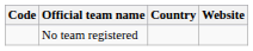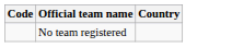 <table class="wikitable">
 <tr style="background:#ccccff;">
 <th>Code</th>
 <th>Official team name</th>
 <th>Country</th>
-<th>Website</th>
 </tr>
 <tr>
 <td></td>
 <td>No team registered</td>
 <td></td>
-<td></td>
 </tr>
 </table>
